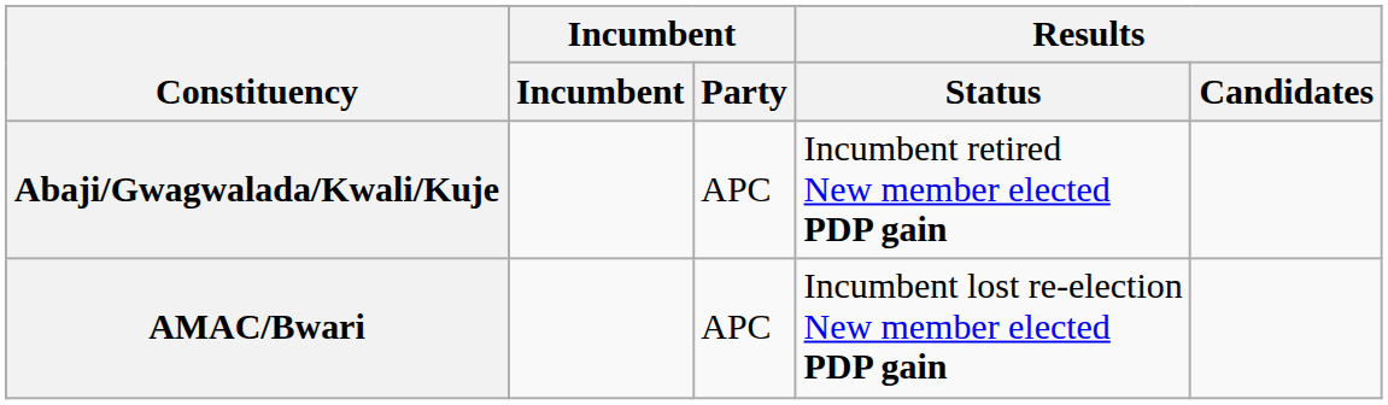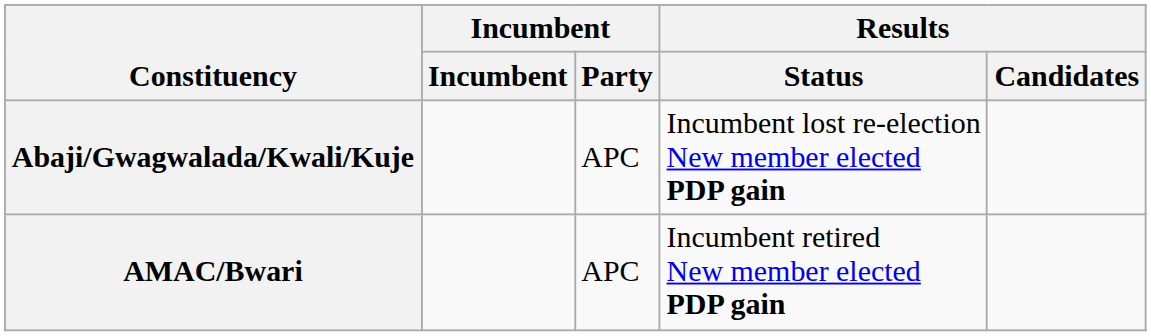 <table class="wikitable sortable">
 <tr valign=bottom>
 <th rowspan=2>Constituency</th>
 <th colspan=2>Incumbent</th>
 <th colspan=2>Results</th>
 </tr>
 <tr valign=bottom>
 <th>Incumbent</th>
 <th>Party</th>
 <th>Status</th>
 <th>Candidates</th>
 </tr>
 <tr>
 <th>Abaji/Gwagwalada/Kwali/Kuje</th>
 <td></td>
 <td>APC</td>
-<td>Incumbent retired<br><a href='#'>New member elected</a><br><strong>PDP gain</strong></td>
+<td>Incumbent lost re-election<br><a href='#'>New member elected</a><br><strong>PDP gain</strong></td>
 <td nowrap></td>
 </tr>
 <tr>
 <th>AMAC/Bwari</th>
 <td></td>
 <td>APC</td>
-<td>Incumbent lost re-election<br><a href='#'>New member elected</a><br><strong>PDP gain</strong></td>
+<td>Incumbent retired<br><a href='#'>New member elected</a><br><strong>PDP gain</strong></td>
 <td nowrap></td>
 </tr>
 </table>
